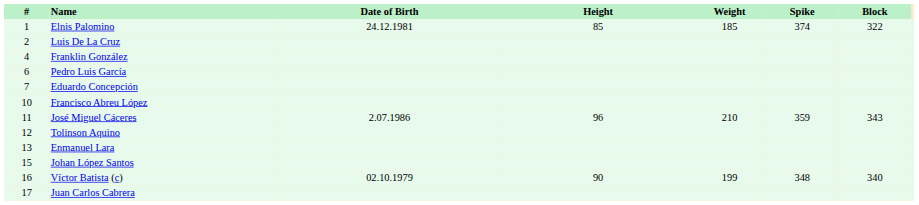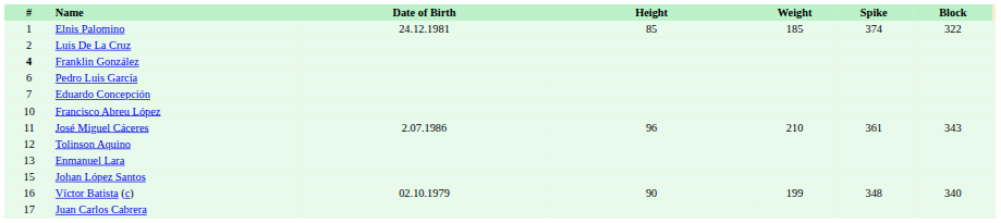 <table border=0 cellpadding=2 cellspacing=0  |- bgcolor=#FFECCE style="text-align:center; font-size:90%;" width=100%>
 <tr bgcolor=#BBF0C9>
 <th width=5%>#</th>
 <th width=25% align=left>Name</th>
 <th width=25%>Date of Birth</th>
 <th width=21%>Height</th>
 <th width=8%>Weight</th>
 <th width=8%>Spike</th>
 <th width=8%>Block</th>
 </tr>
 <tr bgcolor=#E7FAEC>
 <td>1</td>
 <td align=left><a href='#'>Elnis Palomino</a></td>
 <td>24.12.1981</td>
 <td>85</td>
 <td>185</td>
 <td>374</td>
 <td>322</td>
 <td></td>
 </tr>
 <tr bgcolor=#E7FAEC>
 <td>2</td>
 <td align=left><a href='#'>Luis De La Cruz</a></td>
 <td></td>
 <td></td>
 <td></td>
 <td></td>
 <td></td>
 <td></td>
 </tr>
 <tr bgcolor=#E7FAEC>
-<td>4</td>
+<td><strong>4</strong></td>
 <td align=left><a href='#'>Franklin González</a></td>
 <td></td>
 <td></td>
 <td></td>
 <td></td>
 <td></td>
 <td></td>
 </tr>
 <tr bgcolor=#E7FAEC>
 <td>6</td>
 <td align=left><a href='#'>Pedro Luis García</a></td>
 <td></td>
 <td></td>
 <td></td>
 <td></td>
 <td></td>
 <td></td>
 </tr>
 <tr bgcolor=#E7FAEC>
 <td>7</td>
 <td align=left><a href='#'>Eduardo Concepción</a></td>
 <td></td>
 <td></td>
 <td></td>
 <td></td>
 <td></td>
 <td></td>
 </tr>
 <tr bgcolor=#E7FAEC>
 <td>10</td>
 <td align=left><a href='#'>Francisco Abreu López</a></td>
 <td></td>
 <td></td>
 <td></td>
 <td></td>
 <td></td>
 <td></td>
 </tr>
 <tr bgcolor=#E7FAEC>
 <td>11</td>
 <td align=left><a href='#'>José Miguel Cáceres</a></td>
 <td>2.07.1986</td>
 <td>96</td>
 <td>210</td>
-<td>359</td>
+<td>361</td>
 <td>343</td>
 <td></td>
 </tr>
 <tr bgcolor=#E7FAEC>
 <td>12</td>
 <td align=left><a href='#'>Tolinson Aquino</a></td>
 <td></td>
 <td></td>
 <td></td>
 <td></td>
 <td></td>
 <td></td>
 </tr>
 <tr bgcolor=#E7FAEC>
 <td>13</td>
 <td align=left><a href='#'>Enmanuel Lara</a></td>
 <td></td>
 <td></td>
 <td></td>
 <td></td>
 <td></td>
 <td></td>
 </tr>
 <tr bgcolor=#E7FAEC>
 <td>15</td>
 <td align=left><a href='#'>Johan López Santos</a></td>
 <td></td>
 <td></td>
 <td></td>
 <td></td>
 <td></td>
 <td></td>
 </tr>
 <tr bgcolor=#E7FAEC>
 <td>16</td>
 <td align=left><a href='#'>Víctor Batista</a> (<a href='#'>c</a>)</td>
 <td>02.10.1979</td>
 <td>90</td>
 <td>199</td>
 <td>348</td>
 <td>340</td>
 <td></td>
 </tr>
 <tr bgcolor=#E7FAEC>
 <td>17</td>
 <td align=left><a href='#'>Juan Carlos Cabrera</a></td>
 <td></td>
 <td></td>
 <td></td>
 <td></td>
 <td></td>
 <td></td>
 </tr>
 </table>
